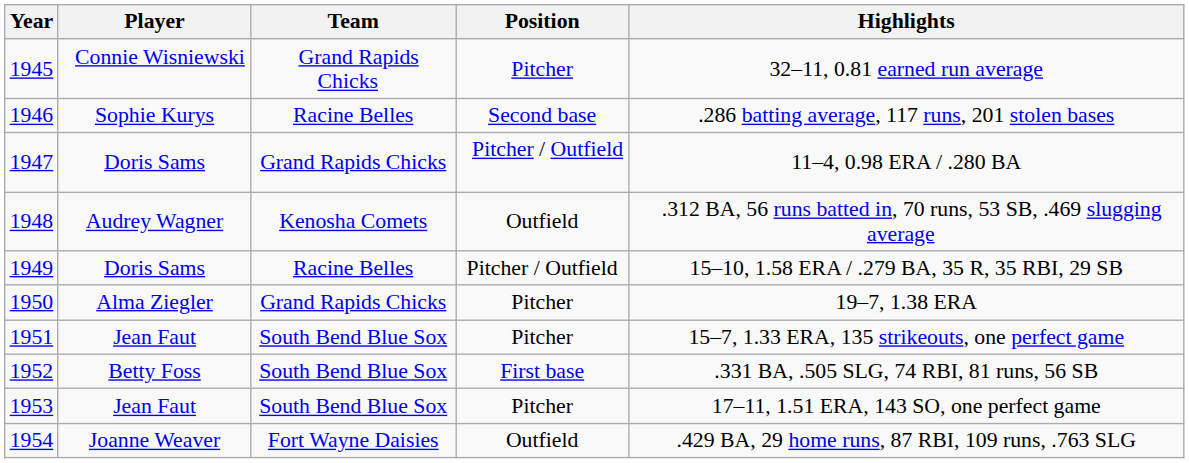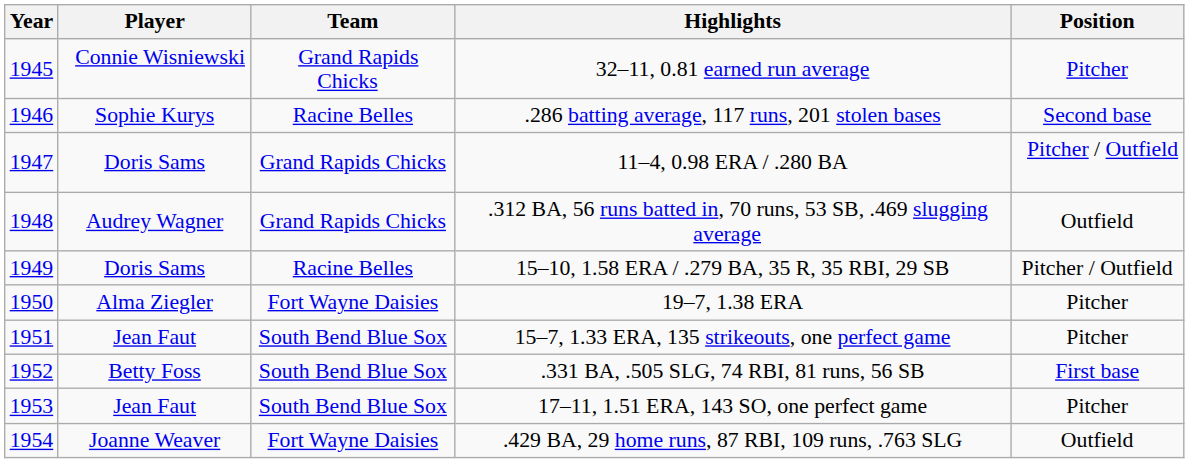 <table class="wikitable">
 <tr>
 <th>Year</th>
 <th>Player</th>
 <th>Team</th>
+<th>Highlights</th>
 <th>Position</th>
-<th>Highlights</th>
 </tr>
 <tr align=center>
 <td><a href='#'>1945</a></td>
 <td>  <a href='#'>Connie Wisniewski</a>   </td>
 <td>  <a href='#'>Grand Rapids Chicks</a>  </td>
+<td>32–11, 0.81 <a href='#'>earned run average</a></td>
 <td><a href='#'>Pitcher</a></td>
-<td>32–11, 0.81 <a href='#'>earned run average</a></td>
 </tr>
 <tr align=center>
 <td><a href='#'>1946</a></td>
 <td><a href='#'>Sophie Kurys</a></td>
 <td><a href='#'>Racine Belles</a></td>
+<td>.286 <a href='#'>batting average</a>, 117 <a href='#'>runs</a>, 201 <a href='#'>stolen bases</a></td>
 <td><a href='#'>Second base</a></td>
-<td>.286 <a href='#'>batting average</a>, 117 <a href='#'>runs</a>, 201 <a href='#'>stolen bases</a></td>
 </tr>
 <tr align=center>
 <td><a href='#'>1947</a></td>
 <td><a href='#'>Doris Sams</a></td>
 <td><a href='#'>Grand Rapids Chicks</a></td>
+<td>11–4, 0.98 ERA / .280 BA</td>
 <td>  <a href='#'>Pitcher</a> / <a href='#'>Outfield</a>  </td>
-<td>11–4, 0.98 ERA / .280 BA</td>
 </tr>
 <tr align=center>
 <td><a href='#'>1948</a></td>
 <td><a href='#'>Audrey Wagner</a></td>
-<td><a href='#'>Kenosha Comets</a></td>
+<td><a href='#'>Grand Rapids Chicks</a></td>
+<td>  .312 BA, 56 <a href='#'>runs batted in</a>, 70 runs, 53 SB, .469 <a href='#'>slugging average</a>  </td>
 <td>Outfield</td>
-<td>  .312 BA, 56 <a href='#'>runs batted in</a>, 70 runs, 53 SB, .469 <a href='#'>slugging average</a>  </td>
 </tr>
 <tr align=center>
 <td><a href='#'>1949</a></td>
 <td><a href='#'>Doris Sams</a></td>
 <td><a href='#'>Racine Belles</a></td>
+<td>15–10, 1.58 ERA / .279 BA, 35 R, 35 RBI, 29 SB</td>
 <td>Pitcher / Outfield</td>
-<td>15–10, 1.58 ERA / .279 BA, 35 R, 35 RBI, 29 SB</td>
 </tr>
 <tr align=center>
 <td><a href='#'>1950</a></td>
 <td><a href='#'>Alma Ziegler</a></td>
-<td><a href='#'>Grand Rapids Chicks</a></td>
+<td><a href='#'>Fort Wayne Daisies</a></td>
+<td>19–7, 1.38 ERA</td>
 <td>Pitcher</td>
-<td>19–7, 1.38 ERA</td>
 </tr>
 <tr align=center>
 <td><a href='#'>1951</a></td>
 <td><a href='#'>Jean Faut</a></td>
 <td><a href='#'>South Bend Blue Sox</a></td>
+<td>15–7, 1.33 ERA, 135 <a href='#'>strikeouts</a>, one <a href='#'>perfect game</a></td>
 <td>Pitcher</td>
-<td>15–7, 1.33 ERA, 135 <a href='#'>strikeouts</a>, one <a href='#'>perfect game</a></td>
 </tr>
 <tr align=center>
 <td><a href='#'>1952</a></td>
 <td><a href='#'>Betty Foss</a></td>
 <td><a href='#'>South Bend Blue Sox</a></td>
+<td>.331 BA, .505 SLG, 74 RBI, 81 runs, 56 SB</td>
 <td><a href='#'>First base</a></td>
-<td>.331 BA, .505 SLG, 74 RBI, 81 runs, 56 SB</td>
 </tr>
 <tr align=center>
 <td><a href='#'>1953</a></td>
 <td><a href='#'>Jean Faut</a></td>
 <td><a href='#'>South Bend Blue Sox</a></td>
+<td>17–11, 1.51 ERA, 143 SO, one perfect game</td>
 <td>Pitcher</td>
-<td>17–11, 1.51 ERA, 143 SO, one perfect game</td>
 </tr>
 <tr align=center>
 <td><a href='#'>1954</a></td>
 <td><a href='#'>Joanne Weaver</a></td>
 <td><a href='#'>Fort Wayne Daisies</a></td>
+<td>.429 BA, 29 <a href='#'>home runs</a>, 87 RBI, 109 runs, .763 SLG</td>
 <td>Outfield</td>
-<td>.429 BA, 29 <a href='#'>home runs</a>, 87 RBI, 109 runs, .763 SLG</td>
 </tr>
 </table>
